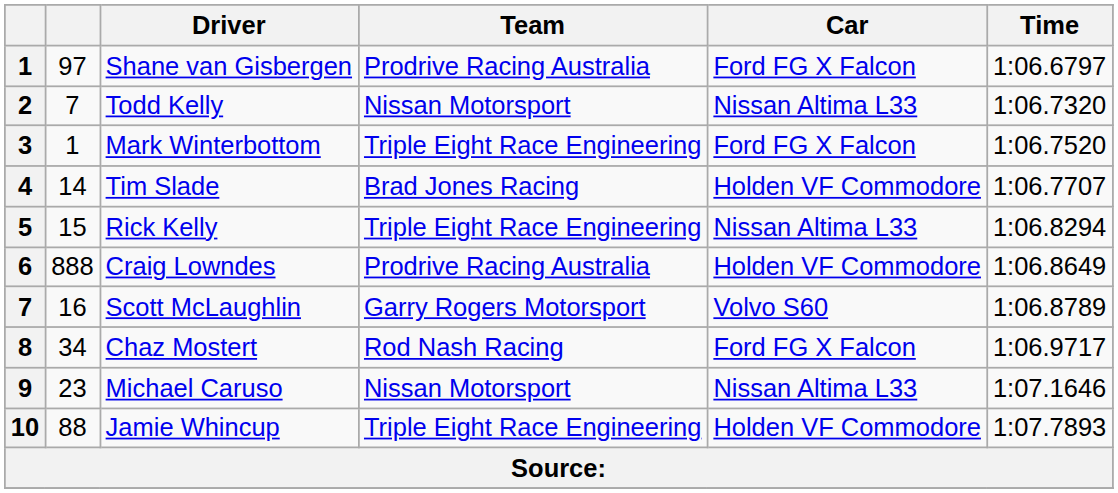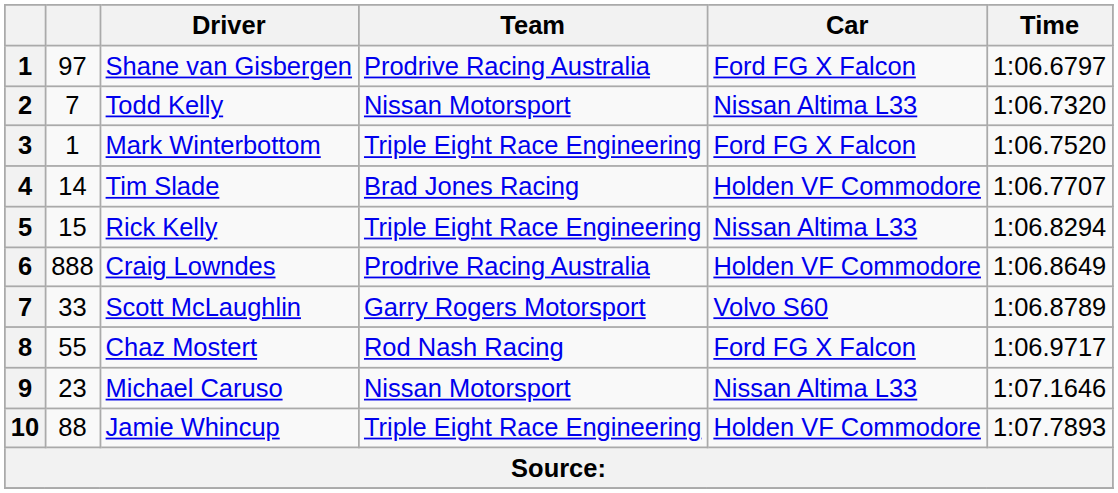 <table class="wikitable" style="font-size: 90%">
 <tr>
 <th></th>
 <th></th>
 <th>Driver</th>
 <th>Team</th>
 <th>Car</th>
 <th>Time</th>
 </tr>
 <tr>
 <th>1</th>
 <td align="center">97</td>
 <td> <a href='#'>Shane van Gisbergen</a></td>
 <td><a href='#'>Prodrive Racing Australia</a></td>
 <td><a href='#'>Ford FG X Falcon</a></td>
 <td>1:06.6797</td>
 </tr>
 <tr>
 <th>2</th>
 <td align="center">7</td>
 <td> <a href='#'>Todd Kelly</a></td>
 <td><a href='#'>Nissan Motorsport</a></td>
 <td><a href='#'>Nissan Altima L33</a></td>
 <td>1:06.7320</td>
 </tr>
 <tr>
 <th>3</th>
 <td align="center">1</td>
 <td> <a href='#'>Mark Winterbottom</a></td>
 <td><a href='#'>Triple Eight Race Engineering</a></td>
 <td><a href='#'>Ford FG X Falcon</a></td>
 <td>1:06.7520</td>
 </tr>
 <tr>
 <th>4</th>
 <td align="center">14</td>
 <td> <a href='#'>Tim Slade</a></td>
 <td><a href='#'>Brad Jones Racing</a></td>
 <td><a href='#'>Holden VF Commodore</a></td>
 <td>1:06.7707</td>
 </tr>
 <tr>
 <th>5</th>
 <td align="center">15</td>
 <td> <a href='#'>Rick Kelly</a></td>
 <td><a href='#'>Triple Eight Race Engineering</a></td>
 <td><a href='#'>Nissan Altima L33</a></td>
 <td>1:06.8294</td>
 </tr>
 <tr>
 <th>6</th>
 <td align="center">888</td>
 <td> <a href='#'>Craig Lowndes</a></td>
 <td><a href='#'>Prodrive Racing Australia</a></td>
 <td><a href='#'>Holden VF Commodore</a></td>
 <td>1:06.8649</td>
 </tr>
 <tr>
 <th>7</th>
-<td align="center">16</td>
+<td align="center">33</td>
 <td> <a href='#'>Scott McLaughlin</a></td>
 <td><a href='#'>Garry Rogers Motorsport</a></td>
 <td><a href='#'>Volvo S60</a></td>
 <td>1:06.8789</td>
 </tr>
 <tr>
 <th>8</th>
-<td align="center">34</td>
+<td align="center">55</td>
 <td> <a href='#'>Chaz Mostert</a></td>
 <td><a href='#'>Rod Nash Racing</a></td>
 <td><a href='#'>Ford FG X Falcon</a></td>
 <td>1:06.9717</td>
 </tr>
 <tr>
 <th>9</th>
 <td align="center">23</td>
 <td> <a href='#'>Michael Caruso</a></td>
 <td><a href='#'>Nissan Motorsport</a></td>
 <td><a href='#'>Nissan Altima L33</a></td>
 <td>1:07.1646</td>
 </tr>
 <tr>
 <th>10</th>
 <td align="center">88</td>
 <td> <a href='#'>Jamie Whincup</a></td>
 <td><a href='#'>Triple Eight Race Engineering</a></td>
 <td><a href='#'>Holden VF Commodore</a></td>
 <td>1:07.7893</td>
 </tr>
 <tr>
 <th colspan="6">Source:</th>
 </tr>
 <tr>
 </tr>
 </table>
